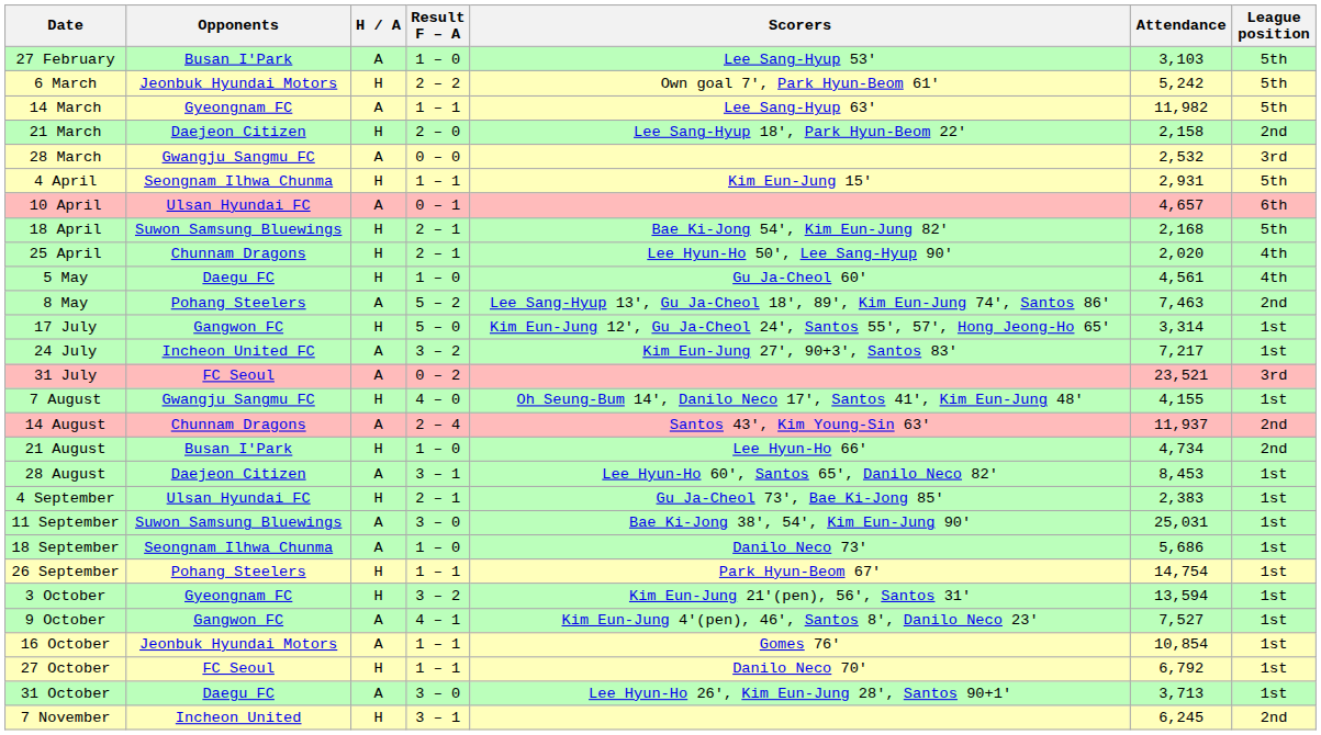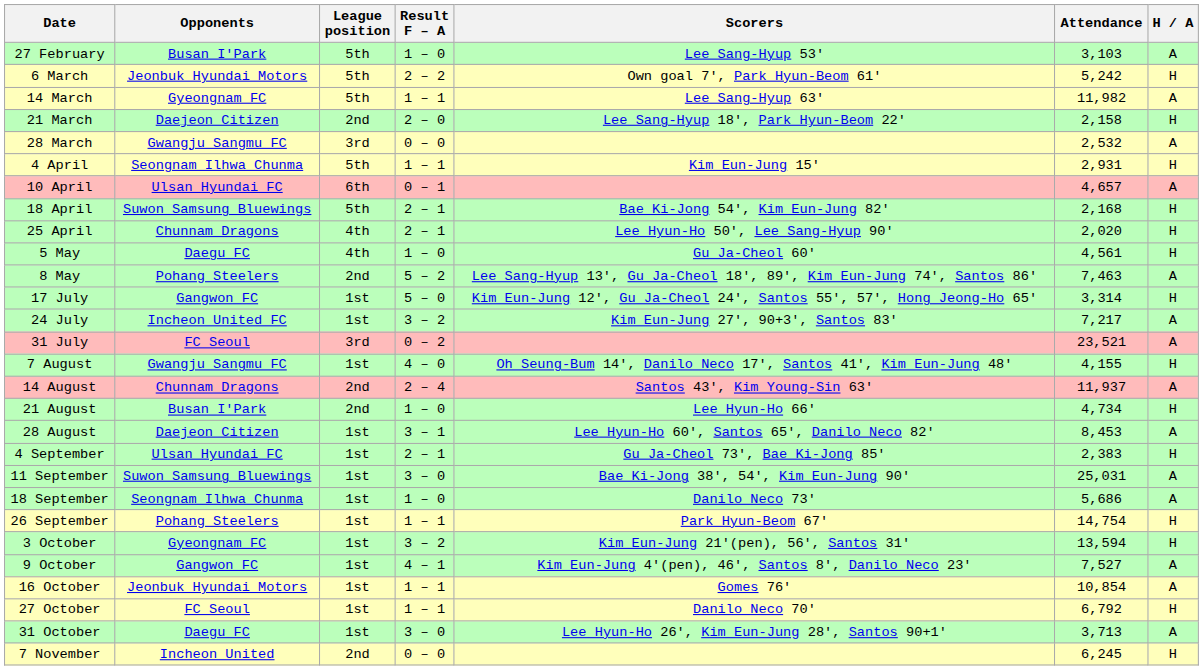 <table class="wikitable" style="text-align:center; width:90%">
 <tr>
 <th>Date</th>
 <th>Opponents</th>
-<th>H / A</th>
+<th>League<br>position</th>
 <th>Result<br>F – A</th>
 <th>Scorers</th>
 <th>Attendance</th>
-<th>League<br>position</th>
+<th>H / A</th>
 </tr>
 <tr bgcolor="#bbffbb">
 <td>27 February</td>
 <td><a href='#'>Busan I'Park</a></td>
-<td>A</td>
+<td>5th</td>
 <td>1 – 0</td>
 <td><a href='#'>Lee Sang-Hyup</a> 53'</td>
 <td>3,103</td>
-<td>5th</td>
+<td>A</td>
 </tr>
 <tr bgcolor="#ffffbb">
 <td>6 March</td>
 <td><a href='#'>Jeonbuk Hyundai Motors</a></td>
-<td>H</td>
+<td>5th</td>
 <td>2 – 2</td>
 <td>Own goal 7', <a href='#'>Park Hyun-Beom</a> 61'</td>
 <td>5,242</td>
-<td>5th</td>
+<td>H</td>
 </tr>
 <tr bgcolor="#ffffbb">
 <td>14 March</td>
 <td><a href='#'>Gyeongnam FC</a></td>
-<td>A</td>
+<td>5th</td>
 <td>1 – 1</td>
 <td><a href='#'>Lee Sang-Hyup</a> 63'</td>
 <td>11,982</td>
-<td>5th</td>
+<td>A</td>
 </tr>
 <tr bgcolor="#bbffbb">
 <td>21 March</td>
 <td><a href='#'>Daejeon Citizen</a></td>
-<td>H</td>
+<td>2nd</td>
 <td>2 – 0</td>
 <td><a href='#'>Lee Sang-Hyup</a> 18', <a href='#'>Park Hyun-Beom</a> 22'</td>
 <td>2,158</td>
-<td>2nd</td>
+<td>H</td>
 </tr>
 <tr bgcolor="#ffffbb">
 <td>28 March</td>
 <td><a href='#'>Gwangju Sangmu FC</a></td>
-<td>A</td>
+<td>3rd</td>
 <td>0 – 0</td>
 <td></td>
 <td>2,532</td>
-<td>3rd</td>
+<td>A</td>
 </tr>
 <tr bgcolor="#ffffbb">
 <td>4 April</td>
 <td><a href='#'>Seongnam Ilhwa Chunma</a></td>
-<td>H</td>
+<td>5th</td>
 <td>1 – 1</td>
 <td><a href='#'>Kim Eun-Jung</a> 15'</td>
 <td>2,931</td>
-<td>5th</td>
+<td>H</td>
 </tr>
 <tr bgcolor="#ffbbbb">
 <td>10 April</td>
 <td><a href='#'>Ulsan Hyundai FC</a></td>
-<td>A</td>
+<td>6th</td>
 <td>0 – 1</td>
 <td></td>
 <td>4,657</td>
-<td>6th</td>
+<td>A</td>
 </tr>
 <tr bgcolor="#bbffbb">
 <td>18 April</td>
 <td><a href='#'>Suwon Samsung Bluewings</a></td>
-<td>H</td>
+<td>5th</td>
 <td>2 – 1</td>
 <td><a href='#'>Bae Ki-Jong</a> 54', <a href='#'>Kim Eun-Jung</a> 82'</td>
 <td>2,168</td>
-<td>5th</td>
+<td>H</td>
 </tr>
 <tr bgcolor="#bbffbb">
 <td>25 April</td>
 <td><a href='#'>Chunnam Dragons</a></td>
-<td>H</td>
+<td>4th</td>
 <td>2 – 1</td>
 <td><a href='#'>Lee Hyun-Ho</a> 50', <a href='#'>Lee Sang-Hyup</a> 90'</td>
 <td>2,020</td>
-<td>4th</td>
+<td>H</td>
 </tr>
 <tr bgcolor="#bbffbb">
 <td>5 May</td>
 <td><a href='#'>Daegu FC</a></td>
-<td>H</td>
+<td>4th</td>
 <td>1 – 0</td>
 <td><a href='#'>Gu Ja-Cheol</a> 60'</td>
 <td>4,561</td>
-<td>4th</td>
+<td>H</td>
 </tr>
 <tr bgcolor="#bbffbb">
 <td>8 May</td>
 <td><a href='#'>Pohang Steelers</a></td>
-<td>A</td>
+<td>2nd</td>
 <td>5 – 2</td>
 <td><a href='#'>Lee Sang-Hyup</a> 13', <a href='#'>Gu Ja-Cheol</a> 18', 89', <a href='#'>Kim Eun-Jung</a> 74', <a href='#'>Santos</a> 86'</td>
 <td>7,463</td>
-<td>2nd</td>
+<td>A</td>
 </tr>
 <tr bgcolor="#bbffbb">
 <td>17 July</td>
 <td><a href='#'>Gangwon FC</a></td>
-<td>H</td>
+<td>1st</td>
 <td>5 – 0</td>
 <td><a href='#'>Kim Eun-Jung</a> 12', <a href='#'>Gu Ja-Cheol</a> 24', <a href='#'>Santos</a> 55', 57', <a href='#'>Hong Jeong-Ho</a> 65'</td>
 <td>3,314</td>
-<td>1st</td>
+<td>H</td>
 </tr>
 <tr bgcolor="#bbffbb">
 <td>24 July</td>
 <td><a href='#'>Incheon United FC</a></td>
-<td>A</td>
+<td>1st</td>
 <td>3 – 2</td>
 <td><a href='#'>Kim Eun-Jung</a> 27', 90+3', <a href='#'>Santos</a> 83'</td>
 <td>7,217</td>
-<td>1st</td>
+<td>A</td>
 </tr>
 <tr bgcolor="#ffbbbb">
 <td>31 July</td>
 <td><a href='#'>FC Seoul</a></td>
-<td>A</td>
+<td>3rd</td>
 <td>0 – 2</td>
 <td></td>
 <td>23,521</td>
-<td>3rd</td>
+<td>A</td>
 </tr>
 <tr bgcolor="#bbffbb">
 <td>7 August</td>
 <td><a href='#'>Gwangju Sangmu FC</a></td>
-<td>H</td>
+<td>1st</td>
 <td>4 – 0</td>
 <td><a href='#'>Oh Seung-Bum</a> 14', <a href='#'>Danilo Neco</a> 17', <a href='#'>Santos</a> 41', <a href='#'>Kim Eun-Jung</a> 48'</td>
 <td>4,155</td>
-<td>1st</td>
+<td>H</td>
 </tr>
 <tr bgcolor="#ffbbbb">
 <td>14 August</td>
 <td><a href='#'>Chunnam Dragons</a></td>
-<td>A</td>
+<td>2nd</td>
 <td>2 – 4</td>
 <td><a href='#'>Santos</a> 43', <a href='#'>Kim Young-Sin</a> 63'</td>
 <td>11,937</td>
-<td>2nd</td>
+<td>A</td>
 </tr>
 <tr bgcolor="#bbffbb">
 <td>21 August</td>
 <td><a href='#'>Busan I'Park</a></td>
-<td>H</td>
+<td>2nd</td>
 <td>1 – 0</td>
 <td><a href='#'>Lee Hyun-Ho</a> 66'</td>
 <td>4,734</td>
-<td>2nd</td>
+<td>H</td>
 </tr>
 <tr bgcolor="#bbffbb">
 <td>28 August</td>
 <td><a href='#'>Daejeon Citizen</a></td>
-<td>A</td>
+<td>1st</td>
 <td>3 – 1</td>
 <td><a href='#'>Lee Hyun-Ho</a> 60', <a href='#'>Santos</a> 65', <a href='#'>Danilo Neco</a> 82'</td>
 <td>8,453</td>
-<td>1st</td>
+<td>A</td>
 </tr>
 <tr bgcolor="#bbffbb">
 <td>4 September</td>
 <td><a href='#'>Ulsan Hyundai FC</a></td>
-<td>H</td>
+<td>1st</td>
 <td>2 – 1</td>
 <td><a href='#'>Gu Ja-Cheol</a> 73', <a href='#'>Bae Ki-Jong</a> 85'</td>
 <td>2,383</td>
-<td>1st</td>
+<td>H</td>
 </tr>
 <tr bgcolor="#bbffbb">
 <td>11 September</td>
 <td><a href='#'>Suwon Samsung Bluewings</a></td>
-<td>A</td>
+<td>1st</td>
 <td>3 – 0</td>
 <td><a href='#'>Bae Ki-Jong</a> 38', 54', <a href='#'>Kim Eun-Jung</a> 90'</td>
 <td>25,031</td>
-<td>1st</td>
+<td>A</td>
 </tr>
 <tr bgcolor="#bbffbb">
 <td>18 September</td>
 <td><a href='#'>Seongnam Ilhwa Chunma</a></td>
-<td>A</td>
+<td>1st</td>
 <td>1 – 0</td>
 <td><a href='#'>Danilo Neco</a> 73'</td>
 <td>5,686</td>
-<td>1st</td>
+<td>A</td>
 </tr>
 <tr bgcolor="#ffffbb">
 <td>26 September</td>
 <td><a href='#'>Pohang Steelers</a></td>
-<td>H</td>
+<td>1st</td>
 <td>1 – 1</td>
 <td><a href='#'>Park Hyun-Beom</a> 67'</td>
 <td>14,754</td>
-<td>1st</td>
+<td>H</td>
 </tr>
 <tr bgcolor="#bbffbb">
 <td>3 October</td>
 <td><a href='#'>Gyeongnam FC</a></td>
-<td>H</td>
+<td>1st</td>
 <td>3 – 2</td>
 <td><a href='#'>Kim Eun-Jung</a> 21'(pen), 56', <a href='#'>Santos</a> 31'</td>
 <td>13,594</td>
-<td>1st</td>
+<td>H</td>
 </tr>
 <tr bgcolor="#bbffbb">
 <td>9 October</td>
 <td><a href='#'>Gangwon FC</a></td>
-<td>A</td>
+<td>1st</td>
 <td>4 – 1</td>
 <td><a href='#'>Kim Eun-Jung</a> 4'(pen), 46', <a href='#'>Santos</a> 8', <a href='#'>Danilo Neco</a> 23'</td>
 <td>7,527</td>
-<td>1st</td>
+<td>A</td>
 </tr>
 <tr bgcolor="#ffffbb">
 <td>16 October</td>
 <td><a href='#'>Jeonbuk Hyundai Motors</a></td>
-<td>A</td>
+<td>1st</td>
 <td>1 – 1</td>
 <td><a href='#'>Gomes</a> 76'</td>
 <td>10,854</td>
-<td>1st</td>
+<td>A</td>
 </tr>
 <tr bgcolor="#ffffbb">
 <td>27 October</td>
 <td><a href='#'>FC Seoul</a></td>
-<td>H</td>
+<td>1st</td>
 <td>1 – 1</td>
 <td><a href='#'>Danilo Neco</a> 70'</td>
 <td>6,792</td>
-<td>1st</td>
+<td>H</td>
 </tr>
 <tr bgcolor="#bbffbb">
 <td>31 October</td>
 <td><a href='#'>Daegu FC</a></td>
-<td>A</td>
+<td>1st</td>
 <td>3 – 0</td>
 <td><a href='#'>Lee Hyun-Ho</a> 26', <a href='#'>Kim Eun-Jung</a> 28', <a href='#'>Santos</a> 90+1'</td>
 <td>3,713</td>
-<td>1st</td>
+<td>A</td>
 </tr>
 <tr bgcolor="#ffffbb">
 <td>7 November</td>
 <td><a href='#'>Incheon United</a></td>
-<td>H</td>
-<td>3 – 1</td>
+<td>2nd</td>
+<td>0 – 0</td>
 <td></td>
 <td>6,245</td>
-<td>2nd</td>
+<td>H</td>
 </tr>
 </table>
